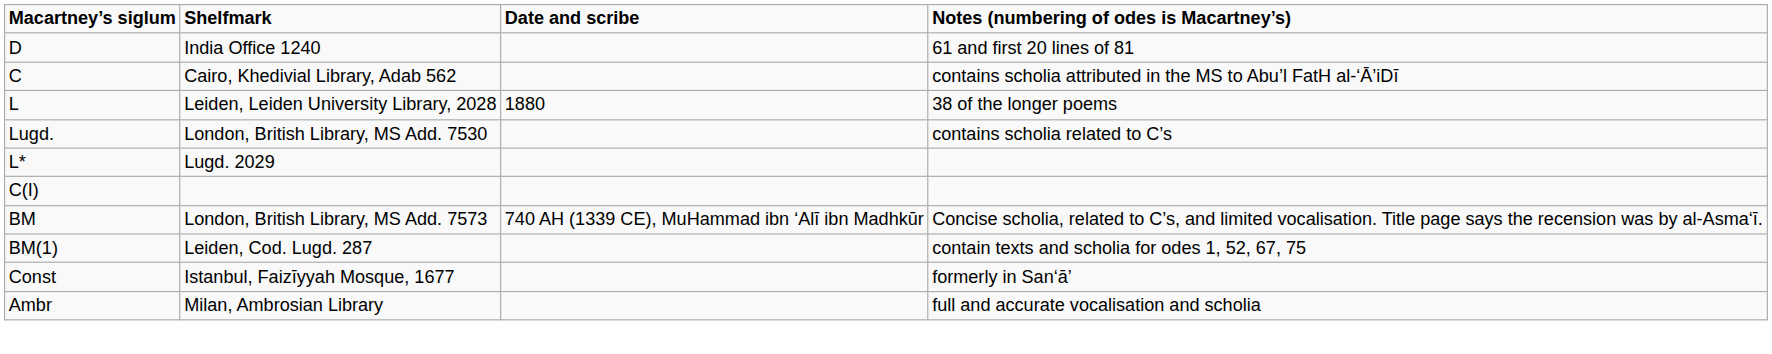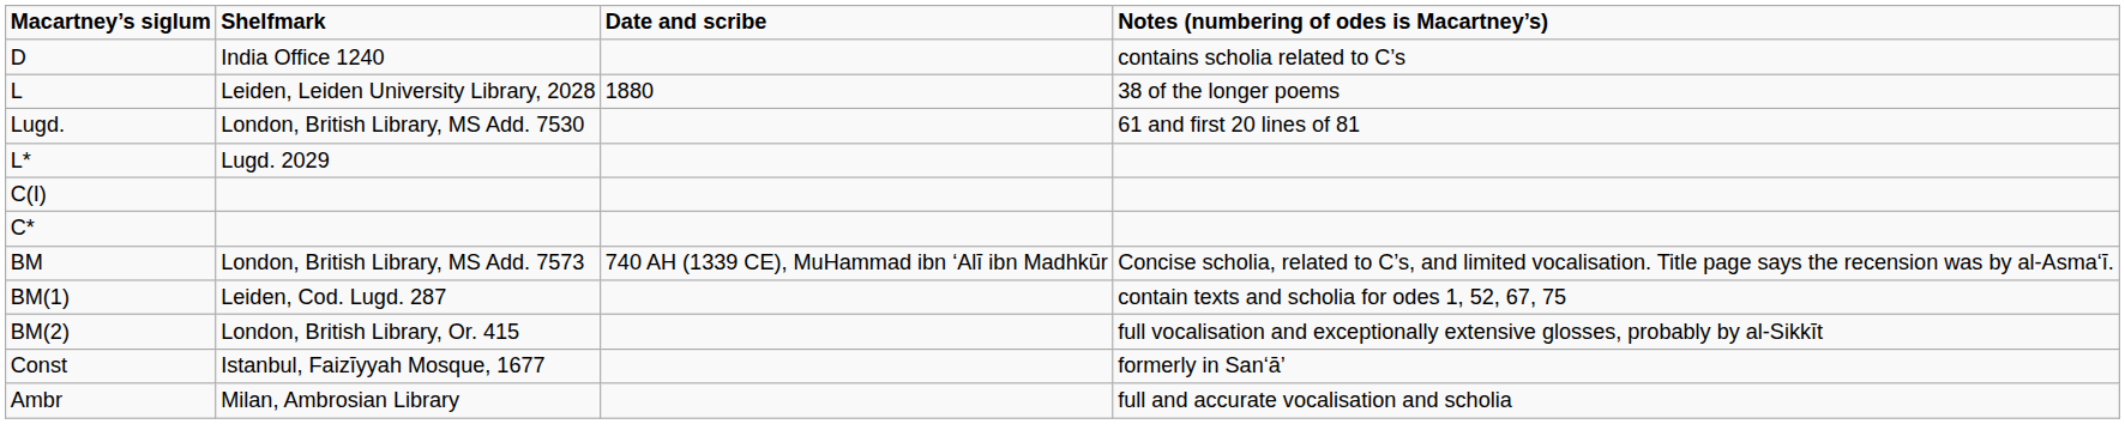 <table class="wikitable mw-collapsible mw-collapsed">
 <tr>
 <td><strong>Macartney’s siglum</strong></td>
 <td><strong>Shelfmark</strong></td>
 <td><strong>Date and scribe</strong></td>
 <td><strong>Notes (numbering of odes is Macartney’s)</strong></td>
 </tr>
 <tr>
 <td>D</td>
 <td>India Office 1240</td>
 <td></td>
-<td>61 and first 20 lines of 81</td>
-</tr>
-<tr>
-<td>C</td>
-<td>Cairo, Khedivial Library, Adab 562</td>
-<td></td>
-<td>contains scholia attributed in the MS to Abu’l FatH al-‘Ā’iDī</td>
+<td>contains scholia related to C’s</td>
 </tr>
 <tr>
 <td>L</td>
 <td>Leiden, Leiden University Library, 2028</td>
 <td>1880</td>
 <td>38 of the longer poems</td>
 </tr>
 <tr>
 <td>Lugd.</td>
 <td>London, British Library, MS Add. 7530</td>
 <td></td>
-<td>contains scholia related to C’s</td>
+<td>61 and first 20 lines of 81</td>
 </tr>
 <tr>
 <td>L*</td>
 <td>Lugd. 2029</td>
 <td></td>
 <td></td>
 </tr>
 <tr>
 <td>C(I)</td>
+<td></td>
+<td></td>
+<td></td>
+</tr>
+<tr>
+<td>C*</td>
 <td></td>
 <td></td>
 <td></td>
 </tr>
 <tr>
 <td>BM</td>
 <td>London, British Library, MS Add. 7573</td>
 <td>740 AH (1339 CE), MuHammad ibn ‘Alī ibn Madhkūr</td>
 <td>Concise scholia, related to C’s, and limited vocalisation. Title page says the recension was by al-Asma‘ī.</td>
 </tr>
 <tr>
 <td>BM(1)</td>
 <td>Leiden, Cod. Lugd. 287</td>
 <td></td>
 <td>contain texts and scholia for odes 1, 52, 67, 75</td>
 </tr>
 <tr>
+<td>BM(2)</td>
+<td>London, British Library, Or. 415</td>
+<td></td>
+<td>full vocalisation and exceptionally extensive glosses, probably by al-Sikkīt</td>
+</tr>
+<tr>
 <td>Const</td>
 <td>Istanbul, Faizīyyah Mosque, 1677</td>
 <td></td>
 <td>formerly in San‘ā’</td>
 </tr>
 <tr>
 <td>Ambr</td>
 <td>Milan, Ambrosian Library</td>
 <td></td>
 <td>full and accurate vocalisation and scholia</td>
 </tr>
 </table>
